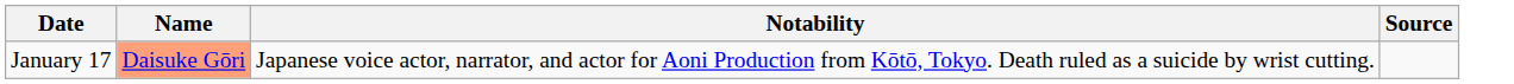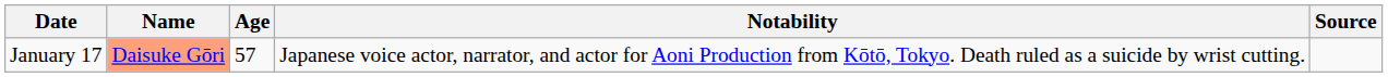 <table class="wikitable">
 <tr>
 <th>Date</th>
 <th>Name</th>
+<th>Age</th>
 <th>Notability</th>
 <th>Source</th>
 </tr>
 <tr>
 <td>January 17</td>
 <td style="background: lightsalmon;"><a href='#'>Daisuke Gōri</a></td>
+<td>57</td>
 <td>Japanese voice actor, narrator, and actor for <a href='#'>Aoni Production</a> from <a href='#'>Kōtō, Tokyo</a>. Death ruled as a suicide by wrist cutting.</td>
 <td></td>
 </tr>
 </table>
